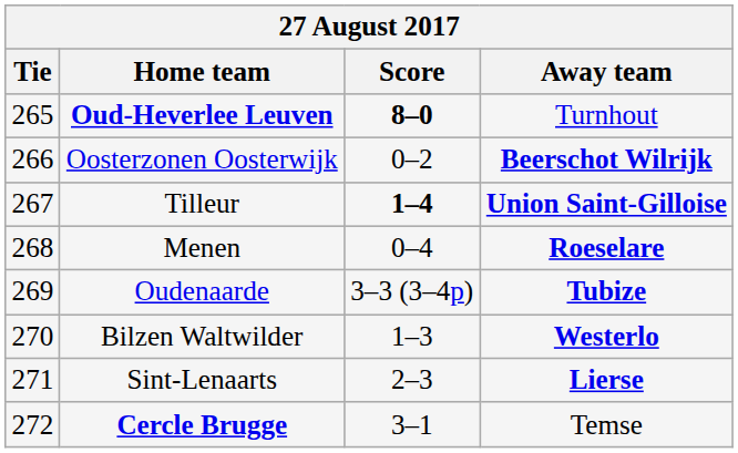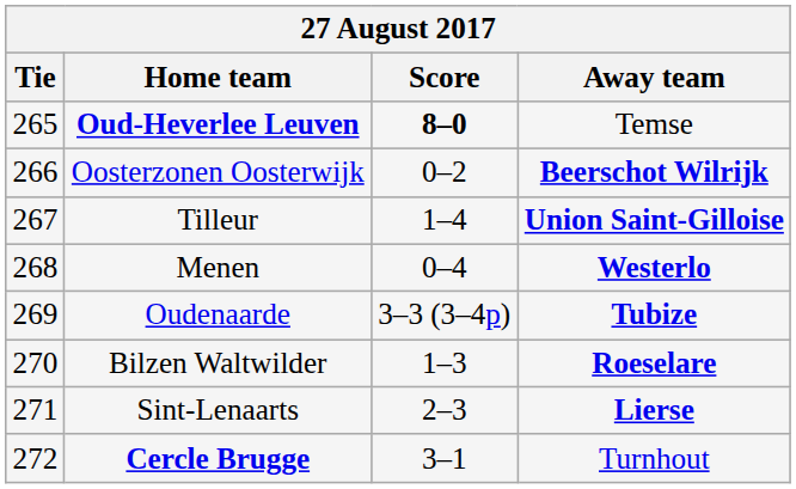 <table class="wikitable" style="background:WhiteSmoke; text-align:center">
 <tr>
 <th colspan="4">27 August 2017</th>
 </tr>
 <tr>
 <th>Tie</th>
 <th>Home team</th>
 <th>Score</th>
 <th>Away team</th>
 </tr>
 <tr>
 <td>265</td>
 <td><strong><a href='#'>Oud-Heverlee Leuven</a></strong></td>
 <td><strong>8–0</strong></td>
-<td><a href='#'>Turnhout</a></td>
+<td>Temse</td>
 </tr>
 <tr>
 <td>266</td>
 <td><a href='#'>Oosterzonen Oosterwijk</a></td>
 <td>0–2</td>
 <td><strong><a href='#'>Beerschot Wilrijk</a></strong></td>
 </tr>
 <tr>
 <td>267</td>
 <td>Tilleur</td>
-<td><strong>1–4</strong></td>
+<td>1–4</td>
 <td><strong><a href='#'>Union Saint-Gilloise</a></strong></td>
 </tr>
 <tr>
 <td>268</td>
 <td>Menen</td>
 <td>0–4</td>
-<td><strong><a href='#'>Roeselare</a></strong></td>
+<td><strong><a href='#'>Westerlo</a></strong></td>
 </tr>
 <tr>
 <td>269</td>
 <td><a href='#'>Oudenaarde</a></td>
 <td>3–3 (3–4<a href='#'>p</a>)</td>
 <td><strong><a href='#'>Tubize</a></strong></td>
 </tr>
 <tr>
 <td>270</td>
 <td>Bilzen Waltwilder</td>
 <td>1–3</td>
-<td><strong><a href='#'>Westerlo</a></strong></td>
+<td><strong><a href='#'>Roeselare</a></strong></td>
 </tr>
 <tr>
 <td>271</td>
 <td>Sint-Lenaarts</td>
 <td>2–3</td>
 <td><strong><a href='#'>Lierse</a></strong></td>
 </tr>
 <tr>
 <td>272</td>
 <td><strong><a href='#'>Cercle Brugge</a></strong></td>
 <td>3–1 </td>
-<td>Temse</td>
+<td><a href='#'>Turnhout</a></td>
 </tr>
 </table>
